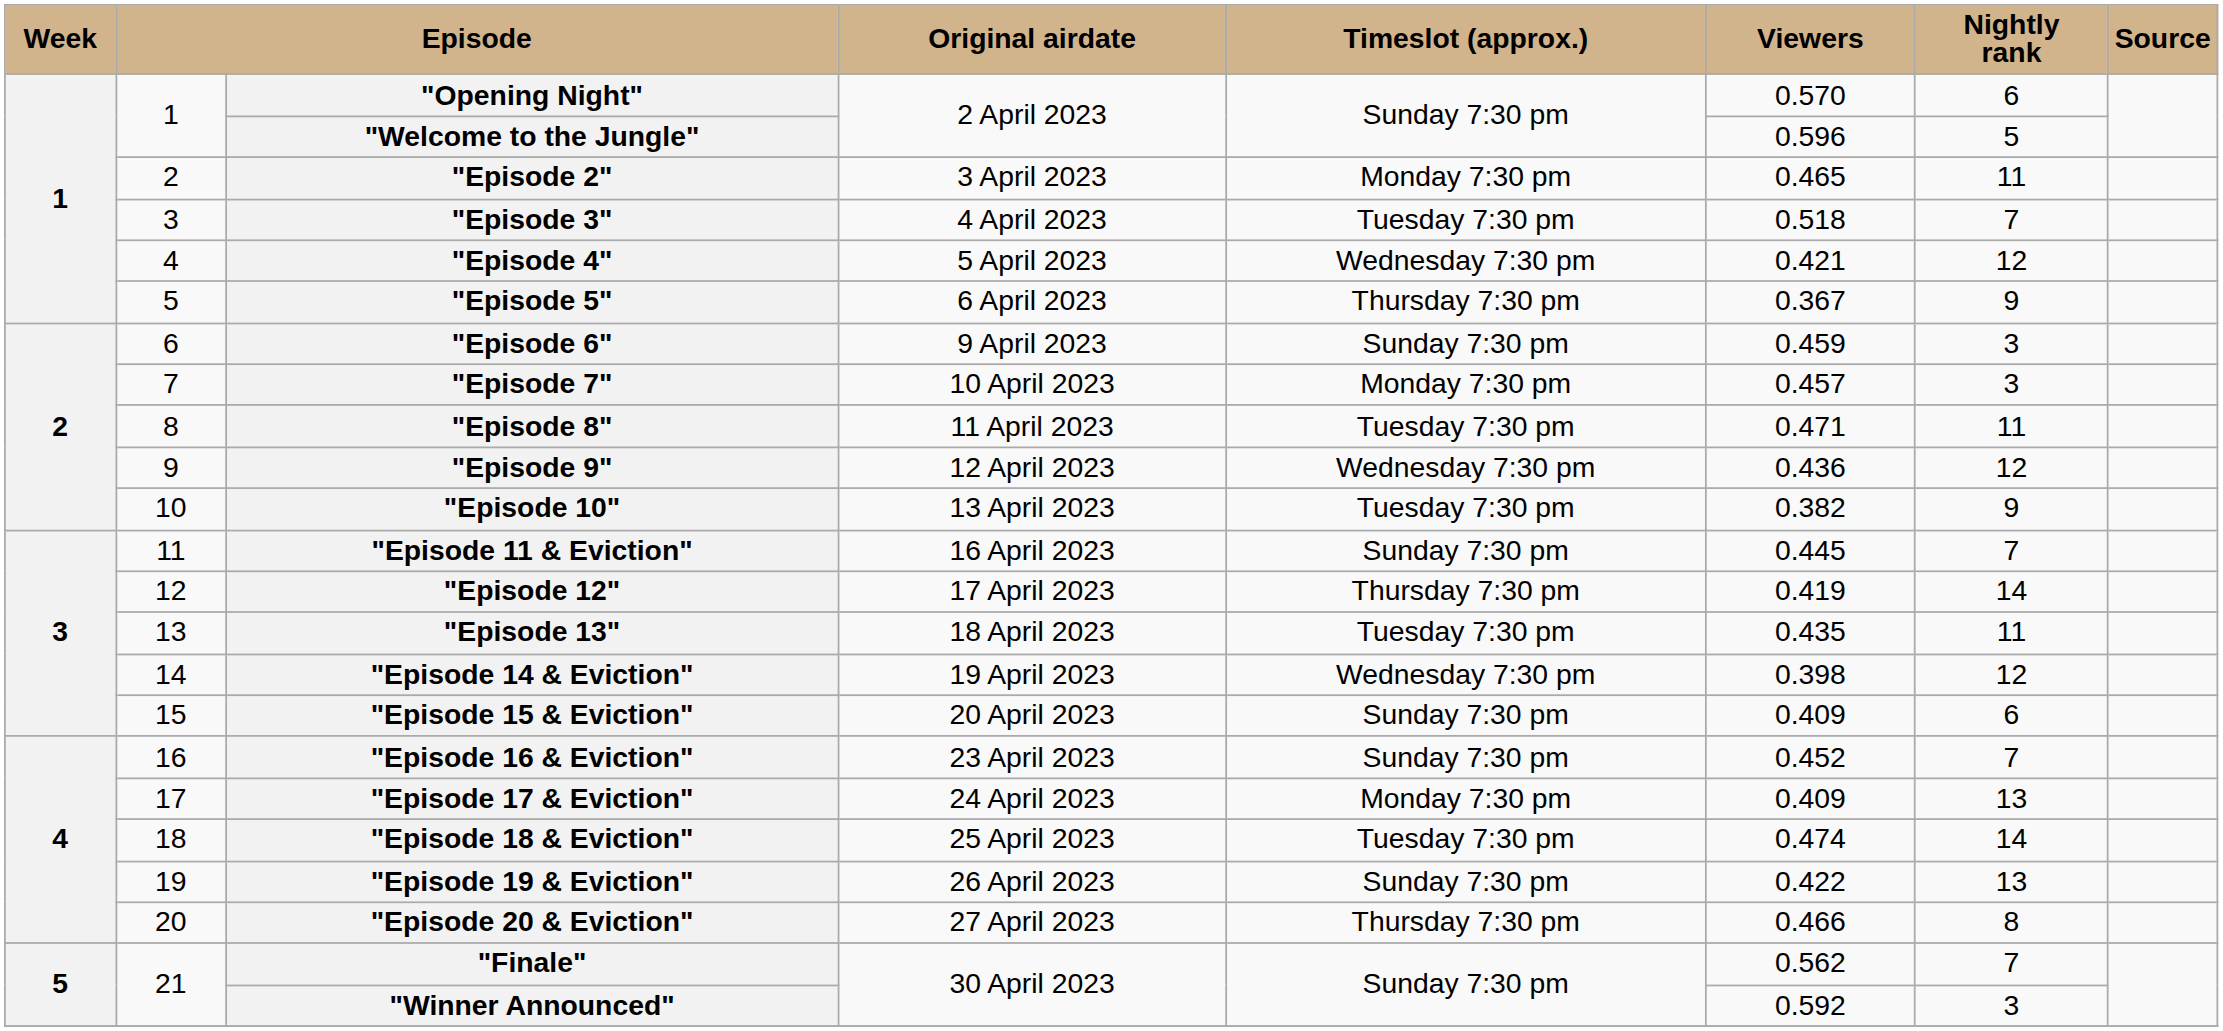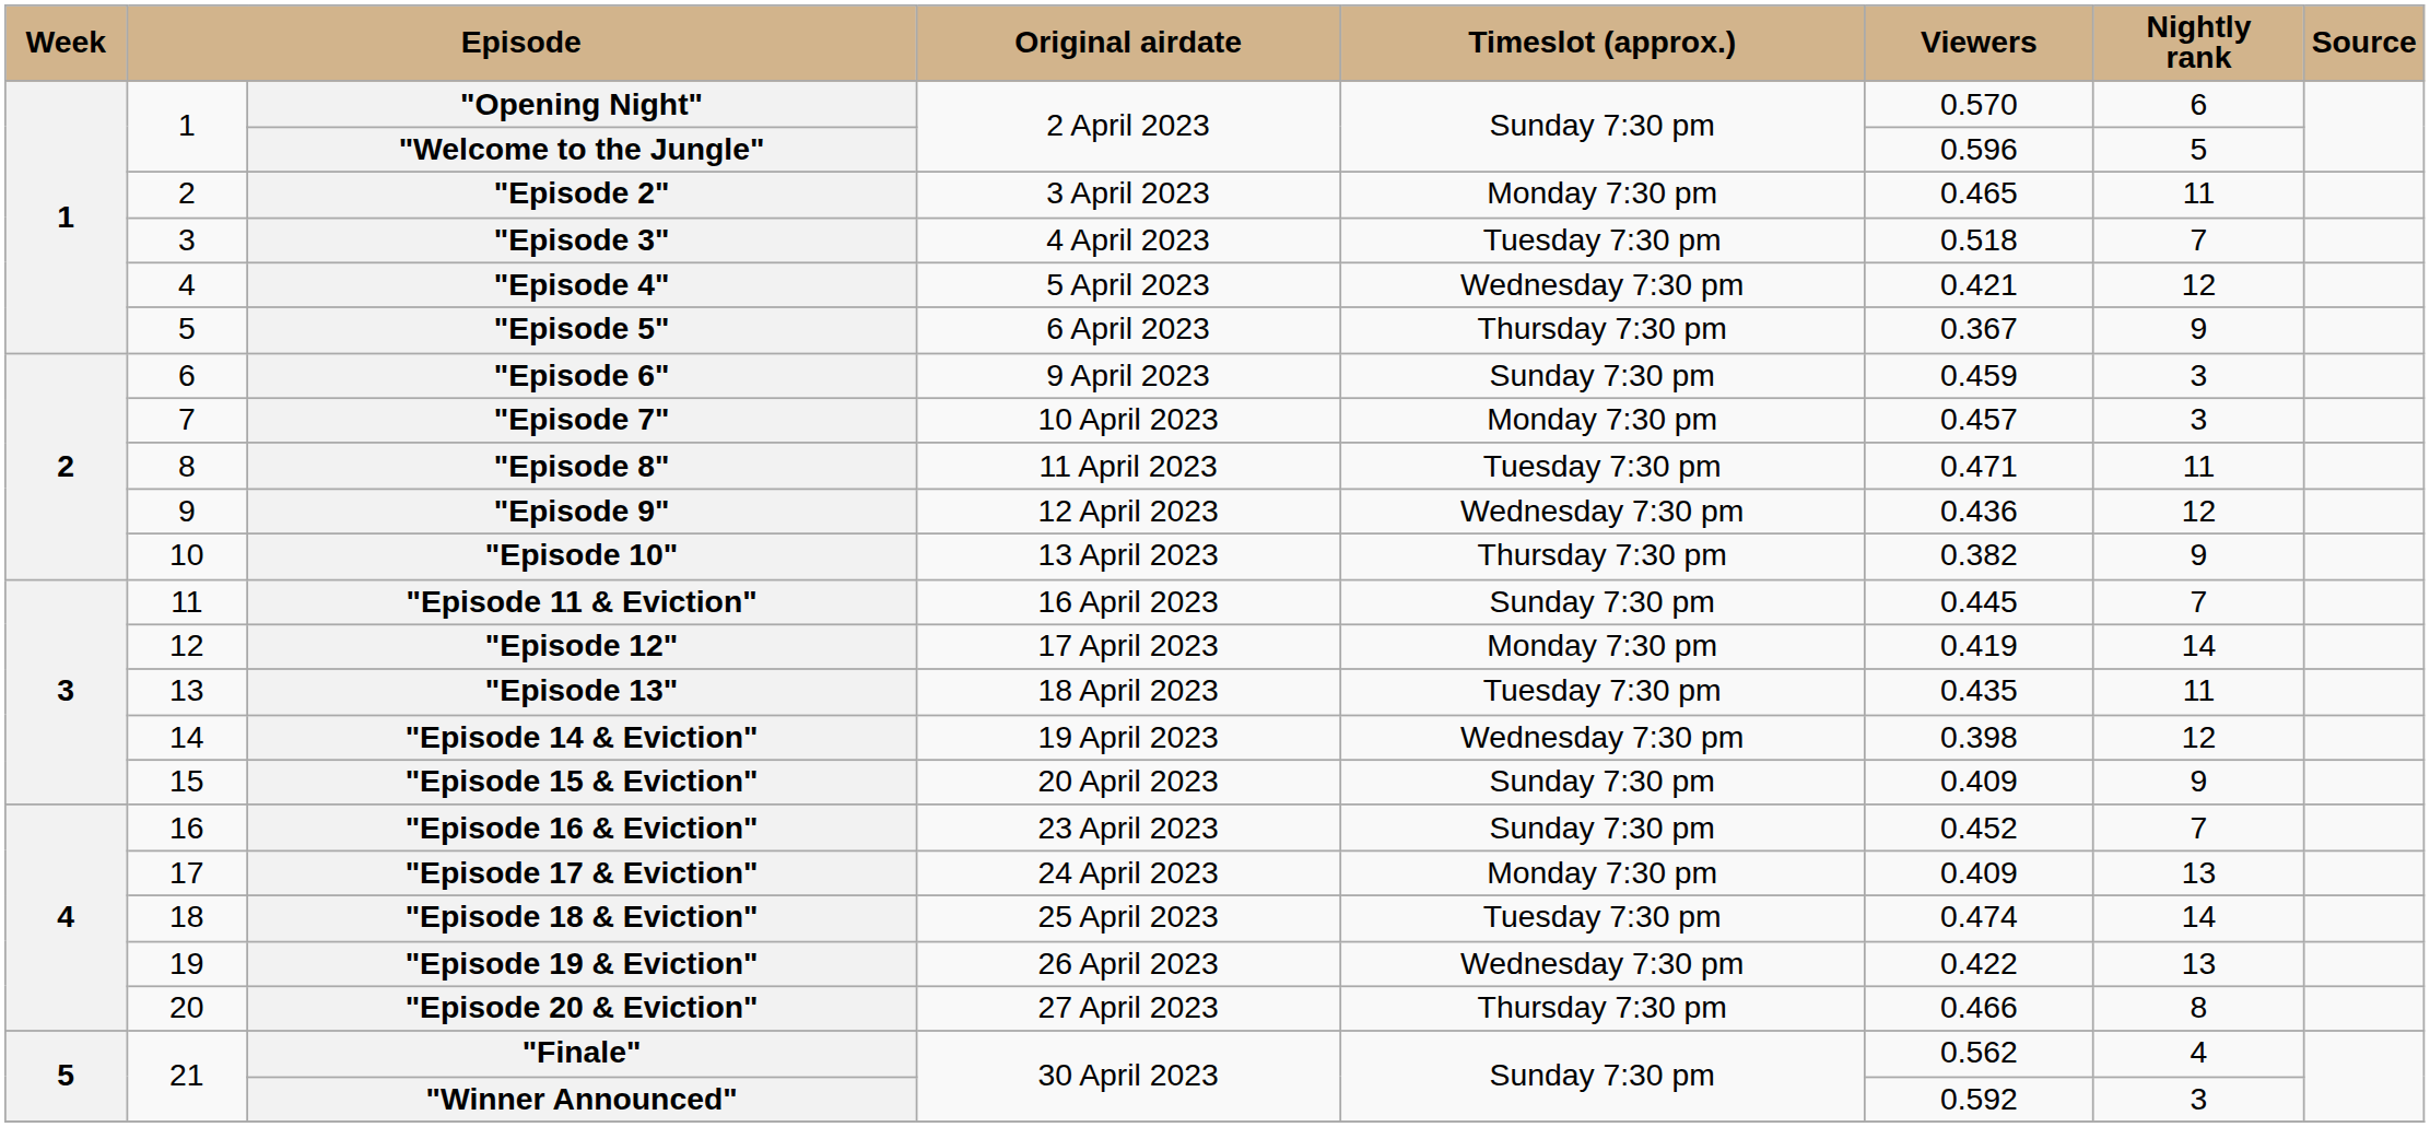 <table class="wikitable plainrowheaders" style="text-align:center; line-height:16px; width:99%;">
 <tr>
 <th scope="col" style="background:tan;">Week</th>
 <th scope="col" style="background:tan;" colspan="2">Episode</th>
 <th scope="col" style="background:tan;">Original airdate</th>
 <th scope="col" style="background:tan;">Timeslot (approx.)</th>
 <th scope="col" style="background:tan;">Viewers<br><small></small></th>
 <th scope="col" style="background:tan;">Nightly<br>rank</th>
 <th scope="col" style="background:tan; width:05%;">Source</th>
 </tr>
 <tr>
 <th style="width:05%;" rowspan="6">1</th>
 <td style="width:05%;" rowspan="2">1</td>
 <th scope="row" style="text-align:center"><strong>"Opening Night"</strong></th>
 <td rowspan="2">2 April 2023</td>
 <td rowspan="2">Sunday 7:30 pm</td>
 <td>0.570</td>
 <td>6</td>
 <td rowspan="2"></td>
 </tr>
 <tr>
 <th scope="row" style="text-align:center"><strong>"Welcome to the Jungle"</strong></th>
 <td>0.596</td>
 <td>5</td>
 </tr>
 <tr>
 <td style="width:05%;">2</td>
 <th scope="row" style="text-align:center"><strong>"Episode 2"</strong></th>
 <td>3 April 2023</td>
 <td>Monday 7:30 pm</td>
 <td>0.465</td>
 <td>11</td>
 <td></td>
 </tr>
 <tr>
 <td style="width:05%;">3</td>
 <th scope="row" style="text-align:center"><strong>"Episode 3"</strong></th>
 <td>4 April 2023</td>
 <td>Tuesday 7:30 pm</td>
 <td>0.518</td>
 <td>7</td>
 <td></td>
 </tr>
 <tr>
 <td style="width:05%;">4</td>
 <th scope="row" style="text-align:center"><strong>"Episode 4"</strong></th>
 <td>5 April 2023</td>
 <td>Wednesday 7:30 pm</td>
 <td>0.421</td>
 <td>12</td>
 <td></td>
 </tr>
 <tr>
 <td style="width:05%;">5</td>
 <th scope="row" style="text-align:center"><strong>"Episode 5"</strong></th>
 <td>6 April 2023</td>
 <td>Thursday 7:30 pm</td>
 <td>0.367</td>
 <td>9</td>
 <td></td>
 </tr>
 <tr>
 <th style="width:05;" rowspan="5">2</th>
 <td style="width:05%;">6</td>
 <th scope="row" style="text-align:center"><strong>"Episode 6"</strong></th>
 <td>9 April 2023</td>
 <td>Sunday 7:30 pm</td>
 <td>0.459</td>
 <td>3</td>
 <td></td>
 </tr>
 <tr>
 <td style="width:05%;">7</td>
 <th scope="row" style="text-align:center"><strong>"Episode 7"</strong></th>
 <td>10 April 2023</td>
 <td>Monday 7:30 pm</td>
 <td>0.457</td>
 <td>3</td>
 <td></td>
 </tr>
 <tr>
 <td style="width:05%;">8</td>
 <th scope="row" style="text-align:center"><strong>"Episode 8"</strong></th>
 <td>11 April 2023</td>
 <td>Tuesday 7:30 pm</td>
 <td>0.471</td>
 <td>11</td>
 <td></td>
 </tr>
 <tr>
 <td style="width:05%;">9</td>
 <th scope="row" style="text-align:center"><strong>"Episode 9"</strong></th>
 <td>12 April 2023</td>
 <td>Wednesday 7:30 pm</td>
 <td>0.436</td>
 <td>12</td>
 <td></td>
 </tr>
 <tr>
 <td style="width:05%;">10</td>
 <th scope="row" style="text-align:center"><strong>"Episode 10"</strong></th>
 <td>13 April 2023</td>
-<td>Tuesday 7:30 pm</td>
+<td>Thursday 7:30 pm</td>
 <td>0.382</td>
 <td>9</td>
 <td></td>
 </tr>
 <tr>
 <th style="width:0.5;" rowspan="5">3</th>
 <td style="width:05%;">11</td>
 <th scope="row" style="text-align:center"><strong>"Episode 11 & Eviction"</strong></th>
 <td>16 April 2023</td>
 <td>Sunday 7:30 pm</td>
 <td>0.445</td>
 <td>7</td>
 <td></td>
 </tr>
 <tr>
 <td style="width:05%;">12</td>
 <th scope="row" style="text-align:center"><strong>"Episode 12"</strong></th>
 <td>17 April 2023</td>
-<td>Thursday 7:30 pm</td>
+<td>Monday 7:30 pm</td>
 <td>0.419</td>
 <td>14</td>
 <td></td>
 </tr>
 <tr>
 <td style="width:05%;">13</td>
 <th scope="row" style="text-align:center"><strong>"Episode 13"</strong></th>
 <td>18 April 2023</td>
 <td>Tuesday 7:30 pm</td>
 <td>0.435</td>
 <td>11</td>
 <td></td>
 </tr>
 <tr>
 <td style="width:05%;">14</td>
 <th scope="row" style="text-align:center"><strong>"Episode 14 & Eviction"</strong></th>
 <td>19 April 2023</td>
 <td>Wednesday 7:30 pm</td>
 <td>0.398</td>
 <td>12</td>
 <td></td>
 </tr>
 <tr>
 <td style="width:05%;">15</td>
 <th scope="row" style="text-align:center"><strong>"Episode 15 & Eviction"</strong></th>
 <td>20 April 2023</td>
 <td>Sunday 7:30 pm</td>
 <td>0.409</td>
-<td>6</td>
+<td>9</td>
 <td></td>
 </tr>
 <tr>
 <th style="width:0.5;" rowspan="5">4</th>
 <td style="width:05%;">16</td>
 <th scope="row" style="text-align:center"><strong>"Episode 16 & Eviction"</strong></th>
 <td>23 April 2023</td>
 <td>Sunday 7:30 pm</td>
 <td>0.452</td>
 <td>7</td>
 <td></td>
 </tr>
 <tr>
 <td style="width:05%;">17</td>
 <th scope="row" style="text-align:center"><strong>"Episode 17 & Eviction"</strong></th>
 <td>24 April 2023</td>
 <td>Monday 7:30 pm</td>
 <td>0.409</td>
 <td>13</td>
 <td></td>
 </tr>
 <tr>
 <td style="width:05%;">18</td>
 <th scope="row" style="text-align:center"><strong>"Episode 18 & Eviction"</strong></th>
 <td>25 April 2023</td>
 <td>Tuesday 7:30 pm</td>
 <td>0.474</td>
 <td>14</td>
 <td></td>
 </tr>
 <tr>
 <td style="width:05%;">19</td>
 <th scope="row" style="text-align:center"><strong>"Episode 19 & Eviction"</strong></th>
 <td>26 April 2023</td>
-<td>Sunday 7:30 pm</td>
+<td>Wednesday 7:30 pm</td>
 <td>0.422</td>
 <td>13</td>
 <td></td>
 </tr>
 <tr>
 <td style="width:05%;">20</td>
 <th scope="row" style="text-align:center"><strong>"Episode 20 & Eviction"</strong></th>
 <td>27 April 2023</td>
 <td>Thursday 7:30 pm</td>
 <td>0.466</td>
 <td>8</td>
 <td></td>
 </tr>
 <tr>
 <th style="width:05%;" rowspan="2">5</th>
 <td rowspan="2" style="width:05%;">21</td>
 <th scope="row" style="text-align:center"><strong>"Finale"</strong></th>
 <td rowspan="2">30 April 2023</td>
 <td rowspan="2">Sunday 7:30 pm</td>
 <td>0.562</td>
-<td>7</td>
+<td>4</td>
 <td rowspan="2"></td>
 </tr>
 <tr>
 <th scope="row" style="text-align:center"><strong>"Winner Announced"</strong></th>
 <td>0.592</td>
 <td>3</td>
 </tr>
 <tr>
 </tr>
 </table>
